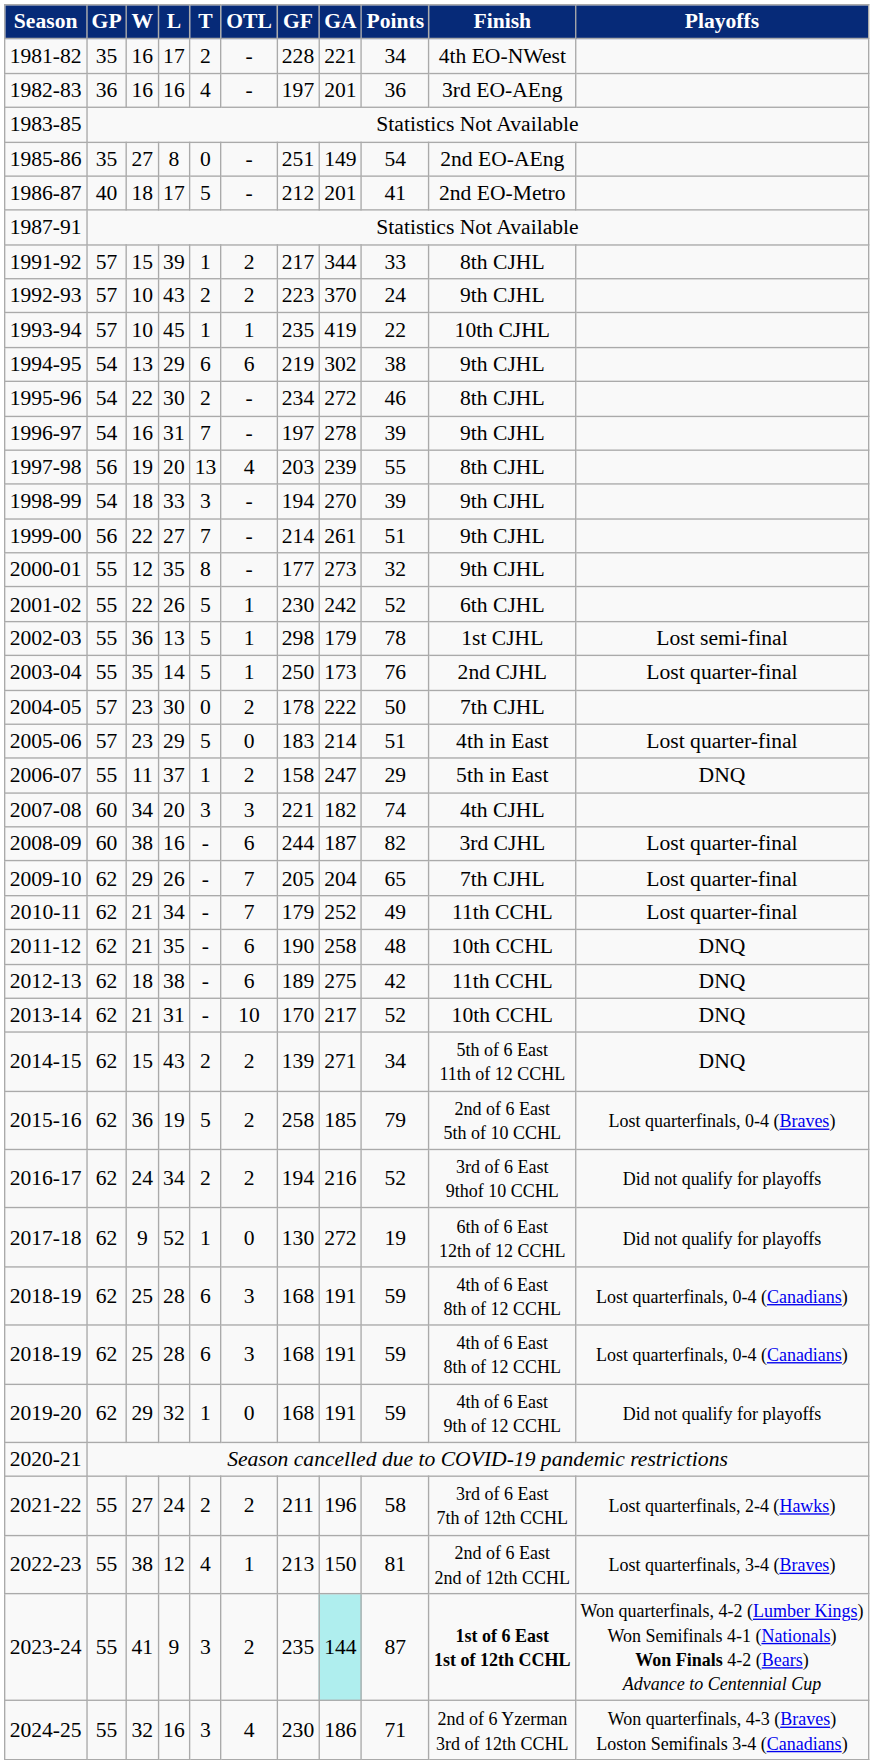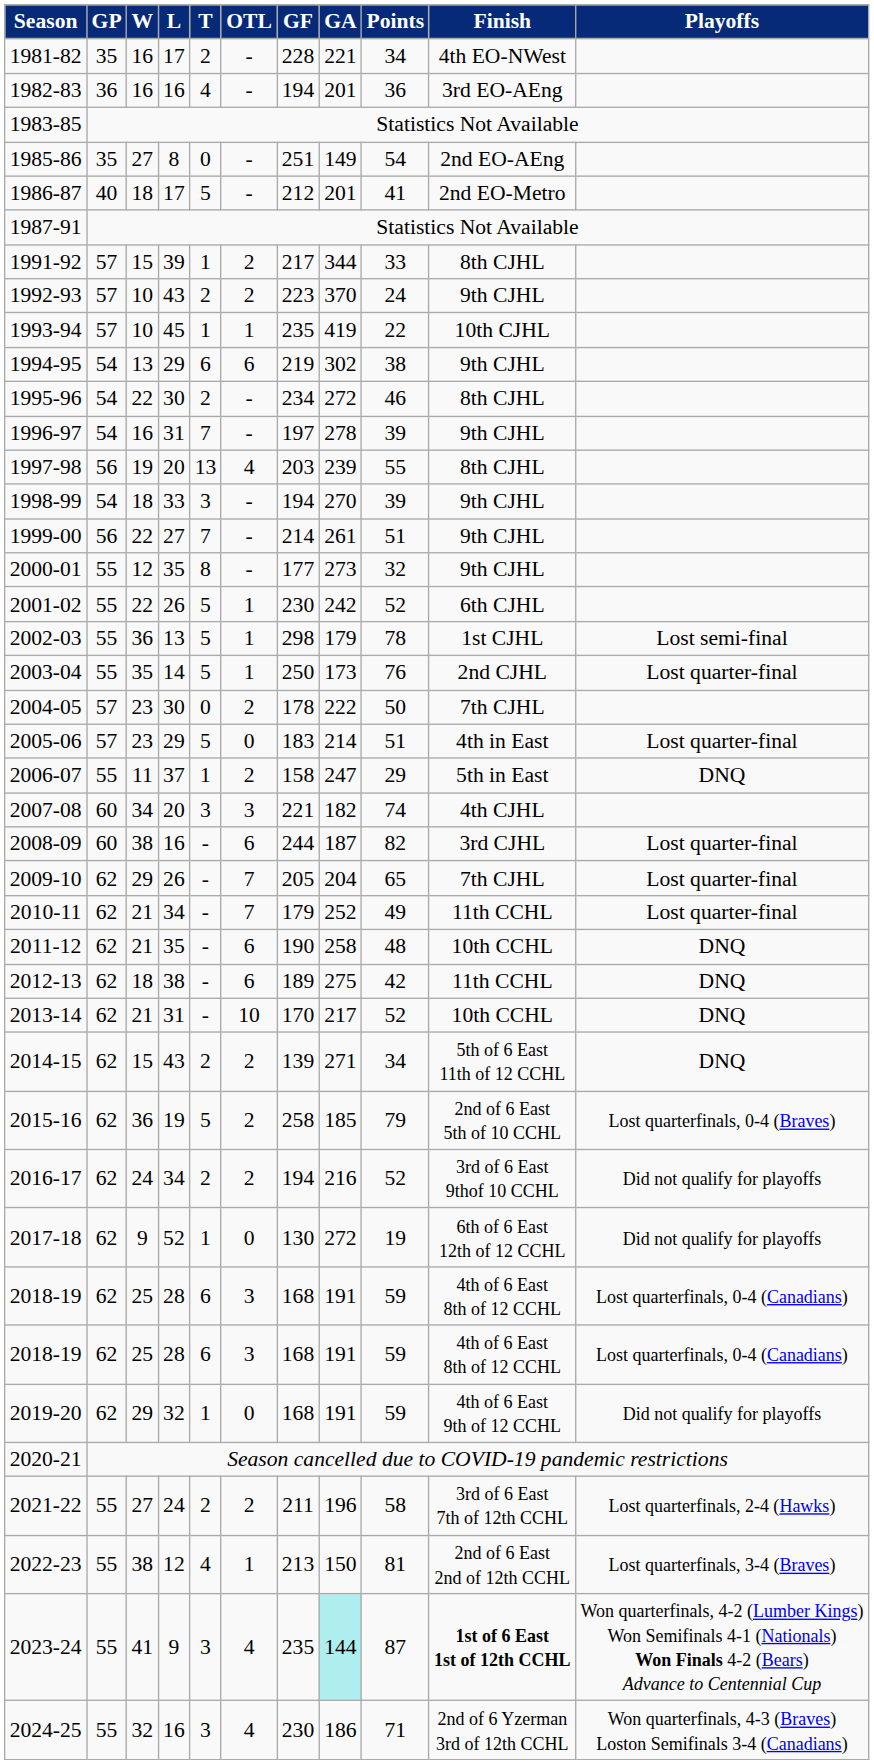 <table class="wikitable">
 <tr align="center" style="color: #FFFFFF" bgcolor="#062A78">
 <td><strong>Season</strong></td>
 <td><strong>GP </strong></td>
 <td><strong> W </strong></td>
 <td><strong> L </strong></td>
 <td><strong> T </strong></td>
 <td><strong>OTL</strong></td>
 <td><strong>GF </strong></td>
 <td><strong>GA </strong></td>
 <td><strong>Points</strong></td>
 <td><strong>Finish</strong></td>
 <td><strong>Playoffs</strong></td>
 </tr>
 <tr align="center">
 <td>1981-82</td>
 <td>35</td>
 <td>16</td>
 <td>17</td>
 <td>2</td>
 <td>-</td>
 <td>228</td>
 <td>221</td>
 <td>34</td>
 <td>4th EO-NWest</td>
 <td></td>
 </tr>
 <tr align="center">
 <td>1982-83</td>
 <td>36</td>
 <td>16</td>
 <td>16</td>
 <td>4</td>
 <td>-</td>
-<td>197</td>
+<td>194</td>
 <td>201</td>
 <td>36</td>
 <td>3rd EO-AEng</td>
 <td></td>
 </tr>
 <tr align="center">
 <td>1983-85</td>
 <td colspan="11">Statistics Not Available</td>
 </tr>
 <tr align="center">
 <td>1985-86</td>
 <td>35</td>
 <td>27</td>
 <td>8</td>
 <td>0</td>
 <td>-</td>
 <td>251</td>
 <td>149</td>
 <td>54</td>
 <td>2nd EO-AEng</td>
 <td></td>
 </tr>
 <tr align="center">
 <td>1986-87</td>
 <td>40</td>
 <td>18</td>
 <td>17</td>
 <td>5</td>
 <td>-</td>
 <td>212</td>
 <td>201</td>
 <td>41</td>
 <td>2nd EO-Metro</td>
 <td></td>
 </tr>
 <tr align="center">
 <td>1987-91</td>
 <td colspan="11">Statistics Not Available</td>
 </tr>
 <tr align="center">
 <td>1991-92</td>
 <td>57</td>
 <td>15</td>
 <td>39</td>
 <td>1</td>
 <td>2</td>
 <td>217</td>
 <td>344</td>
 <td>33</td>
 <td>8th CJHL</td>
 <td></td>
 </tr>
 <tr align="center">
 <td>1992-93</td>
 <td>57</td>
 <td>10</td>
 <td>43</td>
 <td>2</td>
 <td>2</td>
 <td>223</td>
 <td>370</td>
 <td>24</td>
 <td>9th CJHL</td>
 <td></td>
 </tr>
 <tr align="center">
 <td>1993-94</td>
 <td>57</td>
 <td>10</td>
 <td>45</td>
 <td>1</td>
 <td>1</td>
 <td>235</td>
 <td>419</td>
 <td>22</td>
 <td>10th CJHL</td>
 <td></td>
 </tr>
 <tr align="center">
 <td>1994-95</td>
 <td>54</td>
 <td>13</td>
 <td>29</td>
 <td>6</td>
 <td>6</td>
 <td>219</td>
 <td>302</td>
 <td>38</td>
 <td>9th CJHL</td>
 <td></td>
 </tr>
 <tr align="center">
 <td>1995-96</td>
 <td>54</td>
 <td>22</td>
 <td>30</td>
 <td>2</td>
 <td>-</td>
 <td>234</td>
 <td>272</td>
 <td>46</td>
 <td>8th CJHL</td>
 <td></td>
 </tr>
 <tr align="center">
 <td>1996-97</td>
 <td>54</td>
 <td>16</td>
 <td>31</td>
 <td>7</td>
 <td>-</td>
 <td>197</td>
 <td>278</td>
 <td>39</td>
 <td>9th CJHL</td>
 <td></td>
 </tr>
 <tr align="center">
 <td>1997-98</td>
 <td>56</td>
 <td>19</td>
 <td>20</td>
 <td>13</td>
 <td>4</td>
 <td>203</td>
 <td>239</td>
 <td>55</td>
 <td>8th CJHL</td>
 <td></td>
 </tr>
 <tr align="center">
 <td>1998-99</td>
 <td>54</td>
 <td>18</td>
 <td>33</td>
 <td>3</td>
 <td>-</td>
 <td>194</td>
 <td>270</td>
 <td>39</td>
 <td>9th CJHL</td>
 <td></td>
 </tr>
 <tr align="center">
 <td>1999-00</td>
 <td>56</td>
 <td>22</td>
 <td>27</td>
 <td>7</td>
 <td>-</td>
 <td>214</td>
 <td>261</td>
 <td>51</td>
 <td>9th CJHL</td>
 <td></td>
 </tr>
 <tr align="center">
 <td>2000-01</td>
 <td>55</td>
 <td>12</td>
 <td>35</td>
 <td>8</td>
 <td>-</td>
 <td>177</td>
 <td>273</td>
 <td>32</td>
 <td>9th CJHL</td>
 <td></td>
 </tr>
 <tr align="center">
 <td>2001-02</td>
 <td>55</td>
 <td>22</td>
 <td>26</td>
 <td>5</td>
 <td>1</td>
 <td>230</td>
 <td>242</td>
 <td>52</td>
 <td>6th CJHL</td>
 <td></td>
 </tr>
 <tr align="center">
 <td>2002-03</td>
 <td>55</td>
 <td>36</td>
 <td>13</td>
 <td>5</td>
 <td>1</td>
 <td>298</td>
 <td>179</td>
 <td>78</td>
 <td>1st CJHL</td>
 <td>Lost semi-final</td>
 </tr>
 <tr align="center">
 <td>2003-04</td>
 <td>55</td>
 <td>35</td>
 <td>14</td>
 <td>5</td>
 <td>1</td>
 <td>250</td>
 <td>173</td>
 <td>76</td>
 <td>2nd CJHL</td>
 <td>Lost quarter-final</td>
 </tr>
 <tr align="center">
 <td>2004-05</td>
 <td>57</td>
 <td>23</td>
 <td>30</td>
 <td>0</td>
 <td>2</td>
 <td>178</td>
 <td>222</td>
 <td>50</td>
 <td>7th CJHL</td>
 <td></td>
 </tr>
 <tr align="center">
 <td>2005-06</td>
 <td>57</td>
 <td>23</td>
 <td>29</td>
 <td>5</td>
 <td>0</td>
 <td>183</td>
 <td>214</td>
 <td>51</td>
 <td>4th in East</td>
 <td>Lost quarter-final</td>
 </tr>
 <tr align="center">
 <td>2006-07</td>
 <td>55</td>
 <td>11</td>
 <td>37</td>
 <td>1</td>
 <td>2</td>
 <td>158</td>
 <td>247</td>
 <td>29</td>
 <td>5th in East</td>
 <td>DNQ</td>
 </tr>
 <tr align="center">
 <td>2007-08</td>
 <td>60</td>
 <td>34</td>
 <td>20</td>
 <td>3</td>
 <td>3</td>
 <td>221</td>
 <td>182</td>
 <td>74</td>
 <td>4th CJHL</td>
 <td></td>
 </tr>
 <tr align="center">
 <td>2008-09</td>
 <td>60</td>
 <td>38</td>
 <td>16</td>
 <td>-</td>
 <td>6</td>
 <td>244</td>
 <td>187</td>
 <td>82</td>
 <td>3rd CJHL</td>
 <td>Lost quarter-final</td>
 </tr>
 <tr align="center">
 <td>2009-10</td>
 <td>62</td>
 <td>29</td>
 <td>26</td>
 <td>-</td>
 <td>7</td>
 <td>205</td>
 <td>204</td>
 <td>65</td>
 <td>7th CJHL</td>
 <td>Lost quarter-final</td>
 </tr>
 <tr align="center">
 <td>2010-11</td>
 <td>62</td>
 <td>21</td>
 <td>34</td>
 <td>-</td>
 <td>7</td>
 <td>179</td>
 <td>252</td>
 <td>49</td>
 <td>11th CCHL</td>
 <td>Lost quarter-final</td>
 </tr>
 <tr align="center">
 <td>2011-12</td>
 <td>62</td>
 <td>21</td>
 <td>35</td>
 <td>-</td>
 <td>6</td>
 <td>190</td>
 <td>258</td>
 <td>48</td>
 <td>10th CCHL</td>
 <td>DNQ</td>
 </tr>
 <tr align="center">
 <td>2012-13</td>
 <td>62</td>
 <td>18</td>
 <td>38</td>
 <td>-</td>
 <td>6</td>
 <td>189</td>
 <td>275</td>
 <td>42</td>
 <td>11th CCHL</td>
 <td>DNQ</td>
 </tr>
 <tr align="center">
 <td>2013-14</td>
 <td>62</td>
 <td>21</td>
 <td>31</td>
 <td>-</td>
 <td>10</td>
 <td>170</td>
 <td>217</td>
 <td>52</td>
 <td>10th CCHL</td>
 <td>DNQ</td>
 </tr>
 <tr align="center">
 <td>2014-15</td>
 <td>62</td>
 <td>15</td>
 <td>43</td>
 <td>2</td>
 <td>2</td>
 <td>139</td>
 <td>271</td>
 <td>34</td>
 <td><small>5th of 6 East<br>11th of 12 CCHL </small></td>
 <td>DNQ</td>
 </tr>
 <tr align="center">
 <td>2015-16</td>
 <td>62</td>
 <td>36</td>
 <td>19</td>
 <td>5</td>
 <td>2</td>
 <td>258</td>
 <td>185</td>
 <td>79</td>
 <td><small>2nd of 6 East<br>5th of 10 CCHL </small></td>
 <td><small>Lost quarterfinals, 0-4 (<a href='#'>Braves</a>)</small></td>
 </tr>
 <tr align="center">
 <td>2016-17</td>
 <td>62</td>
 <td>24</td>
 <td>34</td>
 <td>2</td>
 <td>2</td>
 <td>194</td>
 <td>216</td>
 <td>52</td>
 <td><small>3rd of 6 East<br>9thof 10 CCHL </small></td>
 <td><small>Did not qualify for playoffs</small></td>
 </tr>
 <tr align="center">
 <td>2017-18</td>
 <td>62</td>
 <td>9</td>
 <td>52</td>
 <td>1</td>
 <td>0</td>
 <td>130</td>
 <td>272</td>
 <td>19</td>
 <td><small>6th of 6 East<br>12th of 12 CCHL </small></td>
 <td><small>Did not qualify for playoffs</small></td>
 </tr>
 <tr align="center">
 <td>2018-19</td>
 <td>62</td>
 <td>25</td>
 <td>28</td>
 <td>6</td>
 <td>3</td>
 <td>168</td>
 <td>191</td>
 <td>59</td>
 <td><small>4th of 6 East<br>8th of 12 CCHL </small></td>
 <td><small>Lost quarterfinals, 0-4 (<a href='#'>Canadians</a>)</small></td>
 </tr>
 <tr align="center">
 <td>2018-19</td>
 <td>62</td>
 <td>25</td>
 <td>28</td>
 <td>6</td>
 <td>3</td>
 <td>168</td>
 <td>191</td>
 <td>59</td>
 <td><small>4th of 6 East<br>8th of 12 CCHL </small></td>
 <td><small>Lost quarterfinals, 0-4 (<a href='#'>Canadians</a>)</small></td>
 </tr>
 <tr align="center">
 <td>2019-20</td>
 <td>62</td>
 <td>29</td>
 <td>32</td>
 <td>1</td>
 <td>0</td>
 <td>168</td>
 <td>191</td>
 <td>59</td>
 <td><small>4th of 6 East<br>9th of 12 CCHL </small></td>
 <td><small>Did not qualify for playoffs</small></td>
 </tr>
 <tr align="center">
 <td>2020-21</td>
 <td colspan=10><em>Season cancelled due to COVID-19 pandemic restrictions</em></td>
 </tr>
 <tr align="center">
 <td>2021-22</td>
 <td>55</td>
 <td>27</td>
 <td>24</td>
 <td>2</td>
 <td>2</td>
 <td>211</td>
 <td>196</td>
 <td>58</td>
 <td><small>3rd of 6 East<br>7th of 12th CCHL</small></td>
 <td><small>Lost quarterfinals, 2-4 (<a href='#'>Hawks</a>)</small></td>
 </tr>
 <tr align="center">
 <td>2022-23</td>
 <td>55</td>
 <td>38</td>
 <td>12</td>
 <td>4</td>
 <td>1</td>
 <td>213</td>
 <td>150</td>
 <td>81</td>
 <td><small>2nd of 6 East<br>2nd of 12th CCHL</small></td>
 <td><small>Lost quarterfinals, 3-4 (<a href='#'>Braves</a>)</small></td>
 </tr>
 <tr align="center">
 <td>2023-24</td>
 <td>55</td>
 <td>41</td>
 <td>9</td>
 <td>3</td>
-<td>2</td>
+<td>4</td>
 <td>235</td>
 <td style="background: paleturquoise;">144</td>
 <td>87</td>
 <td><small><strong>1st of 6 East</strong><br><strong>1st of 12th CCHL</strong></small></td>
 <td><small>Won quarterfinals, 4-2 (<a href='#'>Lumber Kings</a>)<br>Won Semifinals 4-1 (<a href='#'>Nationals</a>)<br><strong>Won Finals</strong> 4-2 (<a href='#'>Bears</a>)<br><em>Advance to Centennial Cup</em></small></td>
 </tr>
 <tr align="center">
 <td>2024-25</td>
 <td>55</td>
 <td>32</td>
 <td>16</td>
 <td>3</td>
 <td>4</td>
 <td>230</td>
 <td>186</td>
 <td>71</td>
 <td><small>2nd of 6 Yzerman<br>3rd of 12th CCHL</small></td>
 <td><small>Won quarterfinals, 4-3 (<a href='#'>Braves</a>)<br>Loston Semifinals 3-4 (<a href='#'>Canadians</a>)</small></td>
 </tr>
 </table>
